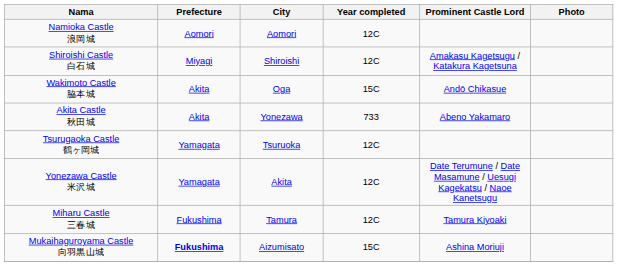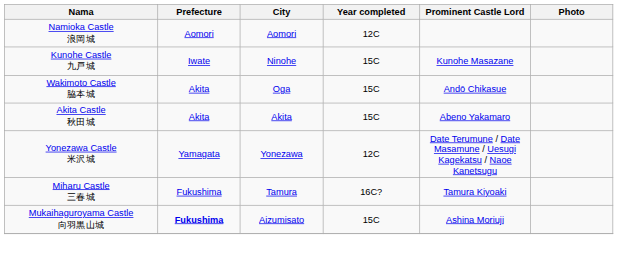 <table class="wikitable" style="text-align:center; font-size:small;">
 <tr>
 <th style="width: 210px;">Nama</th>
 <th style="width: 110px;">Prefecture</th>
 <th style="width: 110px;">City</th>
 <th style="width: 130px;">Year completed</th>
 <th style="width: 150px;">Prominent Castle Lord</th>
 <th style="width: 110px;">Photo</th>
 </tr>
 <tr>
 <td><a href='#'>Namioka Castle</a><br>浪岡城</td>
 <td><a href='#'>Aomori</a></td>
 <td><a href='#'>Aomori</a></td>
 <td>12C</td>
 <td></td>
 <td><br></td>
 </tr>
 <tr>
-<td><a href='#'>Shiroishi Castle</a><br>白石城</td>
-<td><a href='#'>Miyagi</a></td>
-<td><a href='#'>Shiroishi</a></td>
-<td>12C</td>
-<td><a href='#'>Amakasu Kagetsugu</a> / <a href='#'>Katakura Kagetsuna</a></td>
+<td><a href='#'>Kunohe Castle</a><br>九戸城</td>
+<td><a href='#'>Iwate</a></td>
+<td><a href='#'>Ninohe</a></td>
+<td>15C</td>
+<td><a href='#'>Kunohe Masazane</a></td>
 <td></td>
 </tr>
 <tr>
 <td><a href='#'>Wakimoto Castle</a><br>脇本城</td>
 <td><a href='#'>Akita</a></td>
 <td><a href='#'>Oga</a></td>
 <td>15C</td>
 <td><a href='#'>Andō Chikasue</a></td>
 <td><br></td>
 </tr>
 <tr>
 <td><a href='#'>Akita Castle</a><br>秋田城</td>
 <td><a href='#'>Akita</a></td>
-<td><a href='#'>Yonezawa</a></td>
-<td>733</td>
+<td><a href='#'>Akita</a></td>
+<td>15C</td>
 <td><a href='#'>Abeno Yakamaro</a></td>
-<td></td>
-</tr>
-<tr>
-<td><a href='#'>Tsurugaoka Castle</a><br>鶴ヶ岡城</td>
-<td><a href='#'>Yamagata</a></td>
-<td><a href='#'>Tsuruoka</a></td>
-<td>12C</td>
-<td></td>
 <td></td>
 </tr>
 <tr>
 <td><a href='#'>Yonezawa Castle</a><br>米沢城</td>
 <td><a href='#'>Yamagata</a></td>
-<td><a href='#'>Akita</a></td>
+<td><a href='#'>Yonezawa</a></td>
 <td>12C</td>
 <td><a href='#'>Date Terumune</a> / <a href='#'>Date Masamune</a> / <a href='#'>Uesugi Kagekatsu</a> / <a href='#'>Naoe Kanetsugu</a></td>
 <td></td>
 </tr>
 <tr>
 <td><a href='#'>Miharu Castle</a><br>三春城</td>
 <td><a href='#'>Fukushima</a></td>
 <td><a href='#'>Tamura</a></td>
-<td>12C</td>
+<td>16C?</td>
 <td><a href='#'>Tamura Kiyoaki</a></td>
 <td></td>
 </tr>
 <tr>
 <td><a href='#'>Mukaihaguroyama Castle</a><br>向羽黒山城</td>
 <td><strong><a href='#'>Fukushima</a></strong></td>
 <td><a href='#'>Aizumisato</a></td>
 <td>15C</td>
 <td><a href='#'>Ashina Moriuji</a></td>
 <td></td>
 </tr>
 <tr>
 </tr>
 </table>
